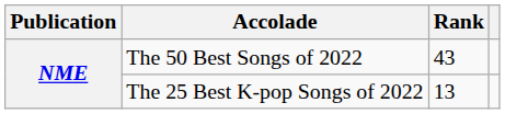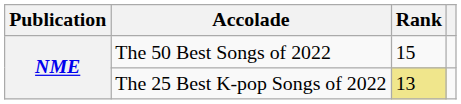 <table class="wikitable plainrowheaders">
 <tr>
 <th scope="col">Publication</th>
 <th scope="col">Accolade</th>
 <th scope="col">Rank</th>
 <th scope="col" class="unsortable"></th>
 </tr>
 <tr>
 <th scope="row" rowspan="2"><em><a href='#'>NME</a></em></th>
 <td>The 50 Best Songs of 2022</td>
-<td>43</td>
+<td>15</td>
 <td style="text-align:center"></td>
 </tr>
 <tr>
 <td>The 25 Best K-pop Songs of 2022</td>
-<td>13</td>
+<td style="background: khaki;">13</td>
 <td style="text-align:center"></td>
 </tr>
 </table>
